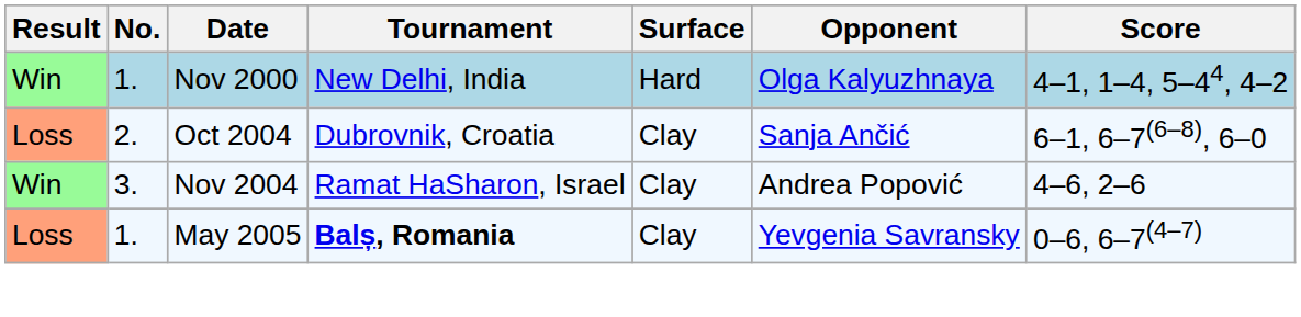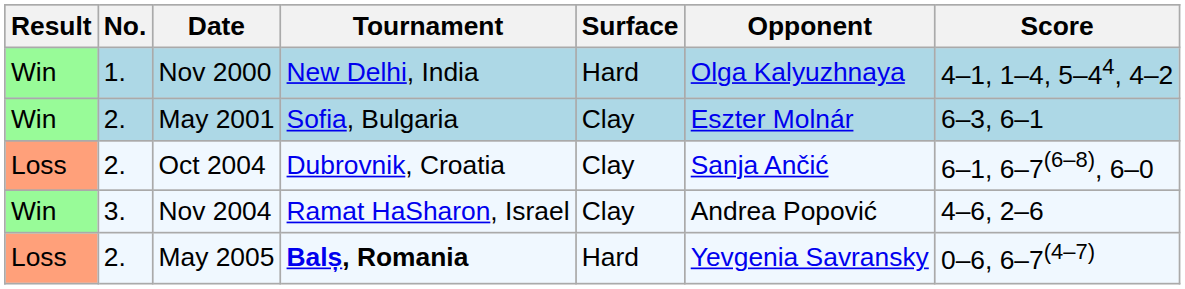 <table class="sortable wikitable" style=font-size:97%>
 <tr>
 <th>Result</th>
 <th>No.</th>
 <th>Date</th>
 <th>Tournament</th>
 <th>Surface</th>
 <th>Opponent</th>
 <th class="unsortable">Score</th>
 </tr>
 <tr style="background:lightblue;">
 <td style="background:#98fb98;">Win</td>
 <td>1.</td>
 <td>Nov 2000</td>
 <td><a href='#'>New Delhi</a>, India</td>
 <td>Hard</td>
 <td> <a href='#'>Olga Kalyuzhnaya</a></td>
 <td>4–1, 1–4, 5–4<sup>4</sup>, 4–2</td>
+</tr>
+<tr style="background:lightblue;">
+<td style="background:#98fb98;">Win</td>
+<td>2.</td>
+<td>May 2001</td>
+<td><a href='#'>Sofia</a>, Bulgaria</td>
+<td>Clay</td>
+<td> <a href='#'>Eszter Molnár</a></td>
+<td>6–3, 6–1</td>
 </tr>
 <tr style="background:#f0f8ff;">
 <td style="background:#ffa07a;">Loss</td>
 <td>2.</td>
 <td>Oct 2004</td>
 <td><a href='#'>Dubrovnik</a>, Croatia</td>
 <td>Clay</td>
 <td> <a href='#'>Sanja Ančić</a></td>
 <td>6–1, 6–7<sup>(6–8)</sup>, 6–0</td>
 </tr>
 <tr style="background:#f0f8ff;">
 <td style="background:#98fb98;">Win</td>
 <td>3.</td>
 <td>Nov 2004</td>
 <td><a href='#'>Ramat HaSharon</a>, Israel</td>
 <td>Clay</td>
 <td> Andrea Popović</td>
 <td>4–6, 2–6</td>
 </tr>
 <tr style="background:#f0f8ff;">
 <td style="background:#ffa07a;">Loss</td>
-<td>1.</td>
+<td>2.</td>
 <td>May 2005</td>
 <td><strong><a href='#'>Balș</a>, Romania</strong></td>
-<td>Clay</td>
+<td>Hard</td>
 <td> <a href='#'>Yevgenia Savransky</a></td>
 <td>0–6, 6–7<sup>(4–7)</sup></td>
 </tr>
 </table>
